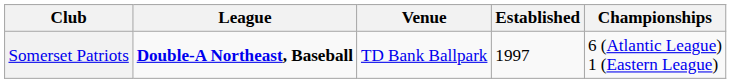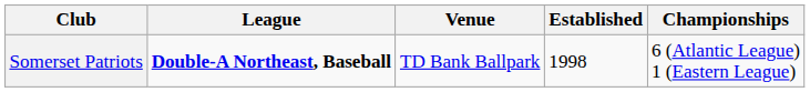 <table class="wikitable">
 <tr>
 <th scope="col">Club</th>
 <th scope="col">League</th>
 <th scope="col">Venue</th>
 <th scope="col">Established</th>
 <th scope="col">Championships</th>
 </tr>
 <tr>
 <th scope="row" style="font-weight: normal;"><a href='#'>Somerset Patriots</a></th>
 <td><strong><a href='#'>Double-A Northeast</a>, Baseball</strong></td>
 <td><a href='#'>TD Bank Ballpark</a></td>
-<td>1997</td>
+<td>1998</td>
 <td>6 (<a href='#'>Atlantic League</a>)<br>1 (<a href='#'>Eastern League</a>)</td>
 </tr>
 </table>
